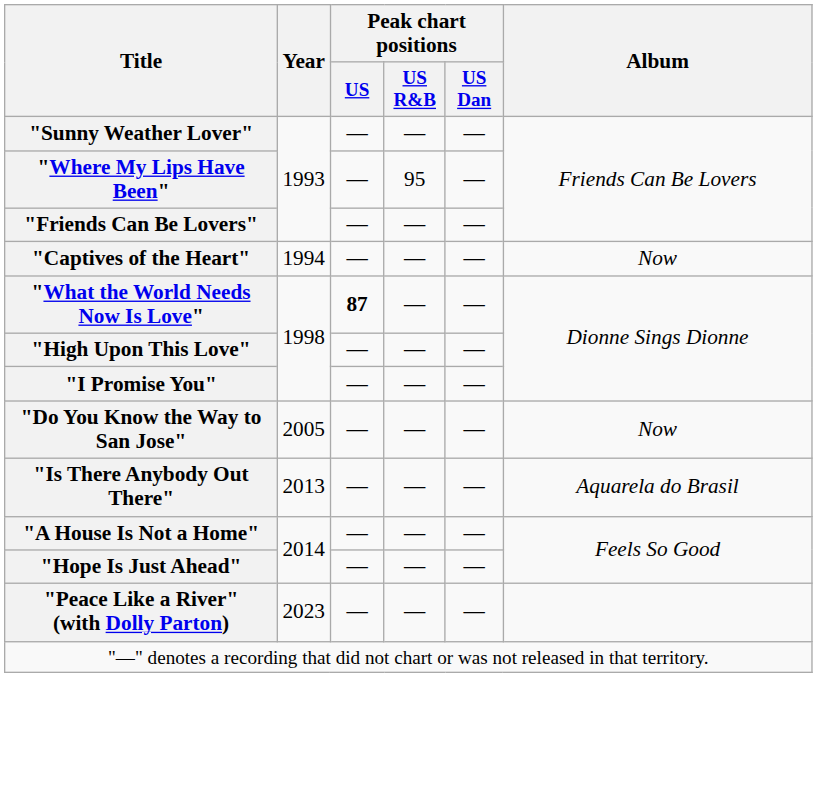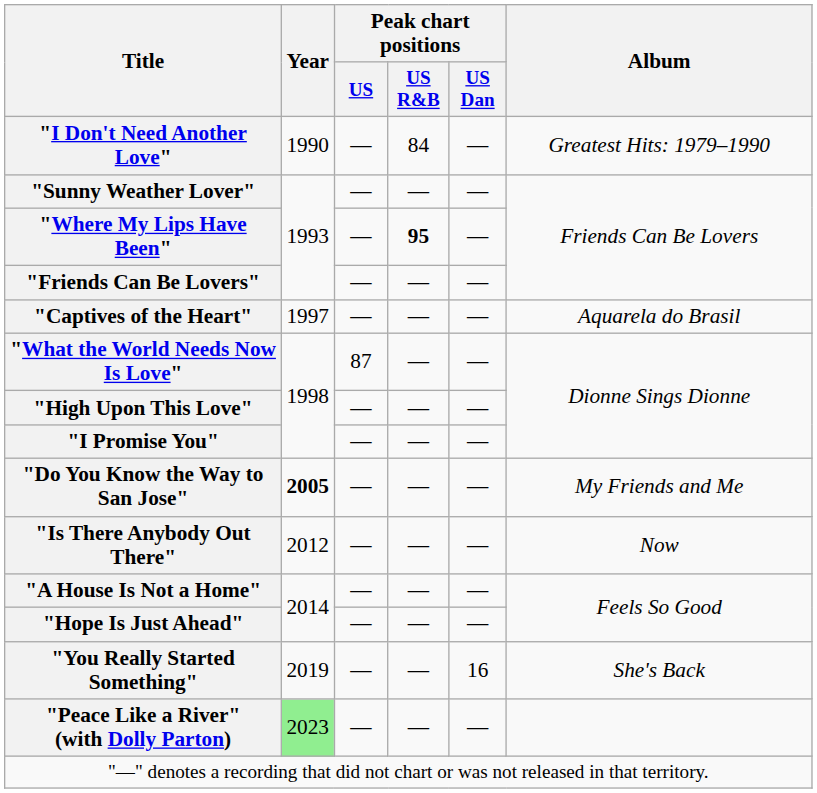 <table class="wikitable plainrowheaders" style="text-align:center;" border="1">
 <tr>
 <th scope="col" rowspan="2" style="width:17em;">Title</th>
 <th scope="col" rowspan="2">Year</th>
 <th scope="col" colspan="3">Peak chart<br>positions</th>
 <th scope="col" rowspan="2" style="width:20em;">Album</th>
 </tr>
 <tr>
 <th scope="col" style="width:3em;font-size:90%;"><a href='#'>US</a><br></th>
 <th scope="col" style="width:3em;font-size:90%;"><a href='#'>US<br>R&B</a><br></th>
 <th scope="col" style="width:3em;font-size:90%;"><a href='#'>US Dan</a><br></th>
 </tr>
 <tr>
+<th scope="row">"<a href='#'>I Don't Need Another Love</a>"<br></th>
+<td>1990</td>
+<td>—</td>
+<td>84</td>
+<td>—</td>
+<td><em>Greatest Hits: 1979–1990</em></td>
+</tr>
+<tr>
 <th scope="row">"Sunny Weather Lover"</th>
 <td rowspan="3">1993</td>
 <td>—</td>
 <td>—</td>
 <td>—</td>
 <td rowspan="3"><em>Friends Can Be Lovers</em></td>
 </tr>
 <tr>
 <th scope="row">"<a href='#'>Where My Lips Have Been</a>"</th>
 <td>—</td>
-<td>95</td>
+<td><strong>95</strong></td>
 <td>—</td>
 </tr>
 <tr>
 <th scope="row">"Friends Can Be Lovers"</th>
 <td>—</td>
 <td>—</td>
 <td>—</td>
 </tr>
 <tr>
 <th scope="row">"Captives of the Heart"</th>
-<td>1994</td>
+<td>1997</td>
 <td>—</td>
 <td>—</td>
 <td>—</td>
-<td><em>Now</em></td>
+<td><em>Aquarela do Brasil</em></td>
 </tr>
 <tr>
 <th scope="row">"<a href='#'>What the World Needs Now Is Love</a>"<br></th>
 <td rowspan="3">1998</td>
-<td><strong>87</strong></td>
+<td>87</td>
 <td>—</td>
 <td>—</td>
 <td rowspan="3"><em>Dionne Sings Dionne</em></td>
 </tr>
 <tr>
 <th scope="row">"High Upon This Love"</th>
 <td>—</td>
 <td>—</td>
 <td>—</td>
 </tr>
 <tr>
 <th scope="row">"I Promise You"</th>
 <td>—</td>
 <td>—</td>
 <td>—</td>
 </tr>
 <tr>
 <th scope="row">"Do You Know the Way to San Jose"<br></th>
-<td>2005</td>
+<td><strong>2005</strong></td>
+<td>—</td>
+<td>—</td>
+<td>—</td>
+<td><em>My Friends and Me</em></td>
+</tr>
+<tr>
+<th scope="row">"Is There Anybody Out There"</th>
+<td>2012</td>
 <td>—</td>
 <td>—</td>
 <td>—</td>
 <td><em>Now</em></td>
-</tr>
-<tr>
-<th scope="row">"Is There Anybody Out There"</th>
-<td>2013</td>
-<td>—</td>
-<td>—</td>
-<td>—</td>
-<td><em>Aquarela do Brasil</em></td>
 </tr>
 <tr>
 <th scope="row">"A House Is Not a Home" <br> </th>
 <td rowspan="2">2014</td>
 <td>—</td>
 <td>—</td>
 <td>—</td>
 <td rowspan="2"><em>Feels So Good</em></td>
 </tr>
 <tr>
 <th scope="row">"Hope Is Just Ahead"<br></th>
 <td>—</td>
 <td>—</td>
 <td>—</td>
 </tr>
 <tr>
+<th scope="row">"You Really Started Something"</th>
+<td>2019</td>
+<td>—</td>
+<td>—</td>
+<td>16</td>
+<td><em>She's Back</em></td>
+</tr>
+<tr>
 <th scope="row">"Peace Like a River" <br><span>(with <a href='#'>Dolly Parton</a>)</span></th>
-<td>2023</td>
+<td style="background: lightgreen;">2023</td>
 <td>—</td>
 <td>—</td>
 <td>—</td>
 <td></td>
 </tr>
 <tr>
 <td colspan="6" style="font-size:90%">"—" denotes a recording that did not chart or was not released in that territory.</td>
 </tr>
 </table>
